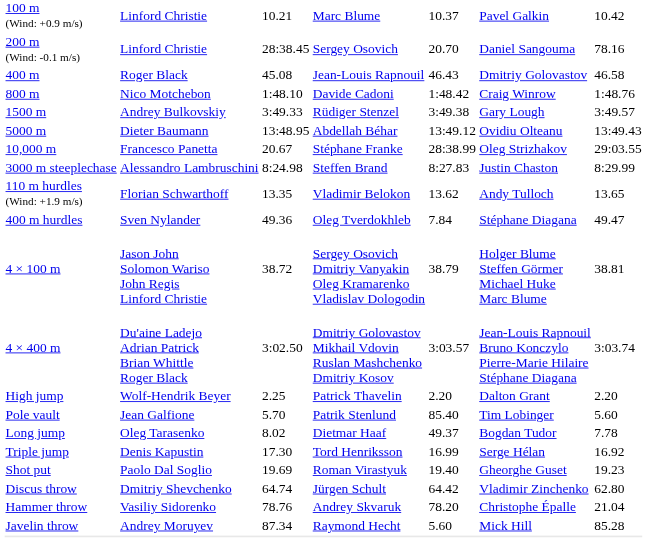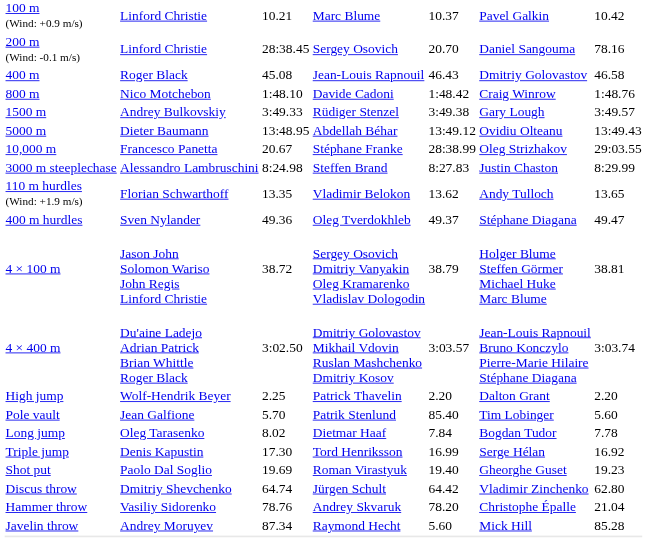 <table>
 <tr>
 <td><a href='#'>100 m</a><br><small>(Wind: +0.9 m/s)</small></td>
 <td><a href='#'>Linford Christie</a><br></td>
 <td>10.21</td>
 <td><a href='#'>Marc Blume</a><br></td>
 <td>10.37</td>
 <td><a href='#'>Pavel Galkin</a><br></td>
 <td>10.42</td>
 </tr>
 <tr>
 <td><a href='#'>200 m</a><br><small>(Wind: -0.1 m/s)</small></td>
 <td><a href='#'>Linford Christie</a><br></td>
 <td>28:38.45</td>
 <td><a href='#'>Sergey Osovich</a><br></td>
 <td>20.70</td>
 <td><a href='#'>Daniel Sangouma</a><br></td>
 <td>78.16</td>
 </tr>
 <tr>
 <td><a href='#'>400 m</a></td>
 <td><a href='#'>Roger Black</a><br></td>
 <td>45.08</td>
 <td><a href='#'>Jean-Louis Rapnouil</a><br></td>
 <td>46.43</td>
 <td><a href='#'>Dmitriy Golovastov</a><br></td>
 <td>46.58</td>
 </tr>
 <tr>
 <td><a href='#'>800 m</a></td>
 <td><a href='#'>Nico Motchebon</a><br></td>
 <td>1:48.10</td>
 <td><a href='#'>Davide Cadoni</a><br></td>
 <td>1:48.42</td>
 <td><a href='#'>Craig Winrow</a><br></td>
 <td>1:48.76</td>
 </tr>
 <tr>
 <td><a href='#'>1500 m</a></td>
 <td><a href='#'>Andrey Bulkovskiy</a><br></td>
 <td>3:49.33</td>
 <td><a href='#'>Rüdiger Stenzel</a><br></td>
 <td>3:49.38</td>
 <td><a href='#'>Gary Lough</a><br></td>
 <td>3:49.57</td>
 </tr>
 <tr>
 <td><a href='#'>5000 m</a></td>
 <td><a href='#'>Dieter Baumann</a><br></td>
 <td>13:48.95</td>
 <td><a href='#'>Abdellah Béhar</a><br></td>
 <td>13:49.12</td>
 <td><a href='#'>Ovidiu Olteanu</a><br></td>
 <td>13:49.43</td>
 </tr>
 <tr>
 <td><a href='#'>10,000 m</a></td>
 <td><a href='#'>Francesco Panetta</a><br></td>
 <td>20.67</td>
 <td><a href='#'>Stéphane Franke</a><br></td>
 <td>28:38.99</td>
 <td><a href='#'>Oleg Strizhakov</a><br></td>
 <td>29:03.55</td>
 </tr>
 <tr>
 <td><a href='#'>3000 m steeplechase</a></td>
 <td><a href='#'>Alessandro Lambruschini</a><br></td>
 <td>8:24.98</td>
 <td><a href='#'>Steffen Brand</a><br></td>
 <td>8:27.83</td>
 <td><a href='#'>Justin Chaston</a><br></td>
 <td>8:29.99</td>
 </tr>
 <tr>
 <td><a href='#'>110 m hurdles</a><br><small>(Wind: +1.9 m/s)</small></td>
 <td><a href='#'>Florian Schwarthoff</a><br></td>
 <td>13.35</td>
 <td><a href='#'>Vladimir Belokon</a><br></td>
 <td>13.62</td>
 <td><a href='#'>Andy Tulloch</a><br></td>
 <td>13.65</td>
 </tr>
 <tr>
 <td><a href='#'>400 m hurdles</a></td>
 <td><a href='#'>Sven Nylander</a><br></td>
 <td>49.36</td>
 <td><a href='#'>Oleg Tverdokhleb</a><br></td>
-<td>7.84</td>
+<td>49.37</td>
 <td><a href='#'>Stéphane Diagana</a><br></td>
 <td>49.47</td>
 </tr>
 <tr>
 <td><a href='#'>4 × 100 m</a></td>
 <td><br><a href='#'>Jason John</a><br><a href='#'>Solomon Wariso</a><br><a href='#'>John Regis</a><br><a href='#'>Linford Christie</a></td>
 <td>38.72</td>
 <td><br><a href='#'>Sergey Osovich</a><br><a href='#'>Dmitriy Vanyakin</a><br><a href='#'>Oleg Kramarenko</a><br><a href='#'>Vladislav Dologodin</a></td>
 <td>38.79</td>
 <td><br><a href='#'>Holger Blume</a><br><a href='#'>Steffen Görmer</a><br><a href='#'>Michael Huke</a><br><a href='#'>Marc Blume</a></td>
 <td>38.81</td>
 </tr>
 <tr>
 <td><a href='#'>4 × 400 m</a></td>
 <td><br><a href='#'>Du'aine Ladejo</a><br><a href='#'>Adrian Patrick</a><br><a href='#'>Brian Whittle</a><br><a href='#'>Roger Black</a></td>
 <td>3:02.50</td>
 <td><br><a href='#'>Dmitriy Golovastov</a><br><a href='#'>Mikhail Vdovin</a><br><a href='#'>Ruslan Mashchenko</a><br><a href='#'>Dmitriy Kosov</a></td>
 <td>3:03.57</td>
 <td><br><a href='#'>Jean-Louis Rapnouil</a><br><a href='#'>Bruno Konczylo</a><br><a href='#'>Pierre-Marie Hilaire</a><br><a href='#'>Stéphane Diagana</a></td>
 <td>3:03.74</td>
 </tr>
 <tr>
 <td><a href='#'>High jump</a></td>
 <td><a href='#'>Wolf-Hendrik Beyer</a><br></td>
 <td>2.25</td>
 <td><a href='#'>Patrick Thavelin</a><br></td>
 <td>2.20</td>
 <td><a href='#'>Dalton Grant</a><br></td>
 <td>2.20</td>
 </tr>
 <tr>
 <td><a href='#'>Pole vault</a></td>
 <td><a href='#'>Jean Galfione</a><br></td>
 <td>5.70</td>
 <td><a href='#'>Patrik Stenlund</a><br></td>
 <td>85.40</td>
 <td><a href='#'>Tim Lobinger</a><br></td>
 <td>5.60</td>
 </tr>
 <tr>
 <td><a href='#'>Long jump</a></td>
 <td><a href='#'>Oleg Tarasenko</a><br></td>
 <td>8.02</td>
 <td><a href='#'>Dietmar Haaf</a><br></td>
-<td>49.37</td>
+<td>7.84</td>
 <td><a href='#'>Bogdan Tudor</a><br></td>
 <td>7.78</td>
 </tr>
 <tr>
 <td><a href='#'>Triple jump</a></td>
 <td><a href='#'>Denis Kapustin</a><br></td>
 <td>17.30</td>
 <td><a href='#'>Tord Henriksson</a><br></td>
 <td>16.99</td>
 <td><a href='#'>Serge Hélan</a><br></td>
 <td>16.92</td>
 </tr>
 <tr>
 <td><a href='#'>Shot put</a></td>
 <td><a href='#'>Paolo Dal Soglio</a><br></td>
 <td>19.69</td>
 <td><a href='#'>Roman Virastyuk</a><br></td>
 <td>19.40</td>
 <td><a href='#'>Gheorghe Guset</a><br></td>
 <td>19.23</td>
 </tr>
 <tr>
 <td><a href='#'>Discus throw</a></td>
 <td><a href='#'>Dmitriy Shevchenko</a><br></td>
 <td>64.74</td>
 <td><a href='#'>Jürgen Schult</a><br></td>
 <td>64.42</td>
 <td><a href='#'>Vladimir Zinchenko</a><br></td>
 <td>62.80</td>
 </tr>
 <tr>
 <td><a href='#'>Hammer throw</a></td>
 <td><a href='#'>Vasiliy Sidorenko</a><br></td>
 <td>78.76</td>
 <td><a href='#'>Andrey Skvaruk</a><br></td>
 <td>78.20</td>
 <td><a href='#'>Christophe Épalle</a><br></td>
 <td>21.04</td>
 </tr>
 <tr>
 <td><a href='#'>Javelin throw</a></td>
 <td><a href='#'>Andrey Moruyev</a><br></td>
 <td>87.34</td>
 <td><a href='#'>Raymond Hecht</a><br></td>
 <td>5.60</td>
 <td><a href='#'>Mick Hill</a><br></td>
 <td>85.28</td>
 </tr>
 <tr style="background:#e8e8e8;">
 <td colspan=7></td>
 </tr>
 </table>
